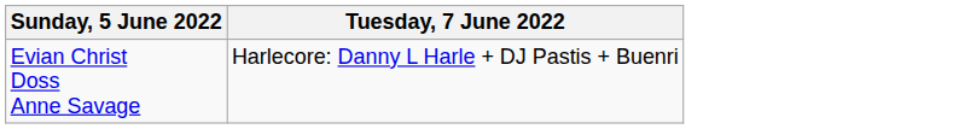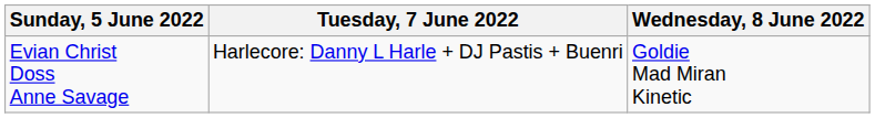 <table class="wikitable">
 <tr>
 <th>Sunday, 5 June 2022</th>
 <th>Tuesday, 7 June 2022</th>
+<th>Wednesday, 8 June 2022</th>
 </tr>
 <tr valign="top">
 <td><a href='#'>Evian Christ</a><br><a href='#'>Doss</a><br><a href='#'>Anne Savage</a></td>
 <td>Harlecore: <a href='#'>Danny L Harle</a> + DJ Pastis + Buenri</td>
+<td><a href='#'>Goldie</a><br>Mad Miran<br>Kinetic</td>
 </tr>
 </table>
